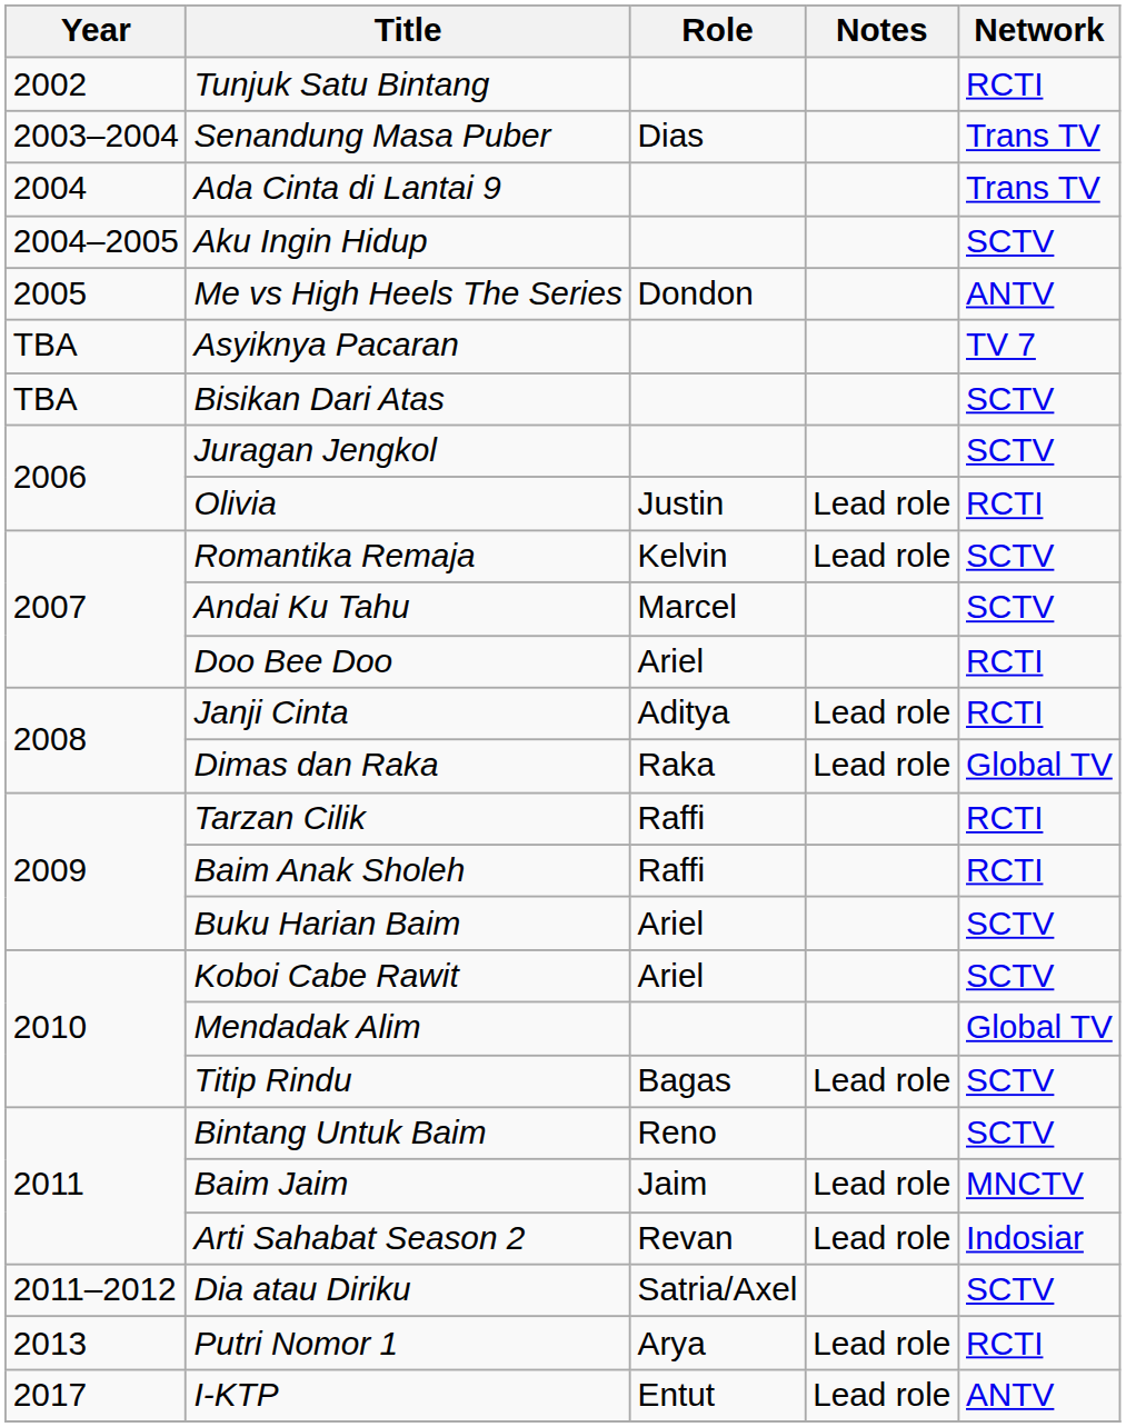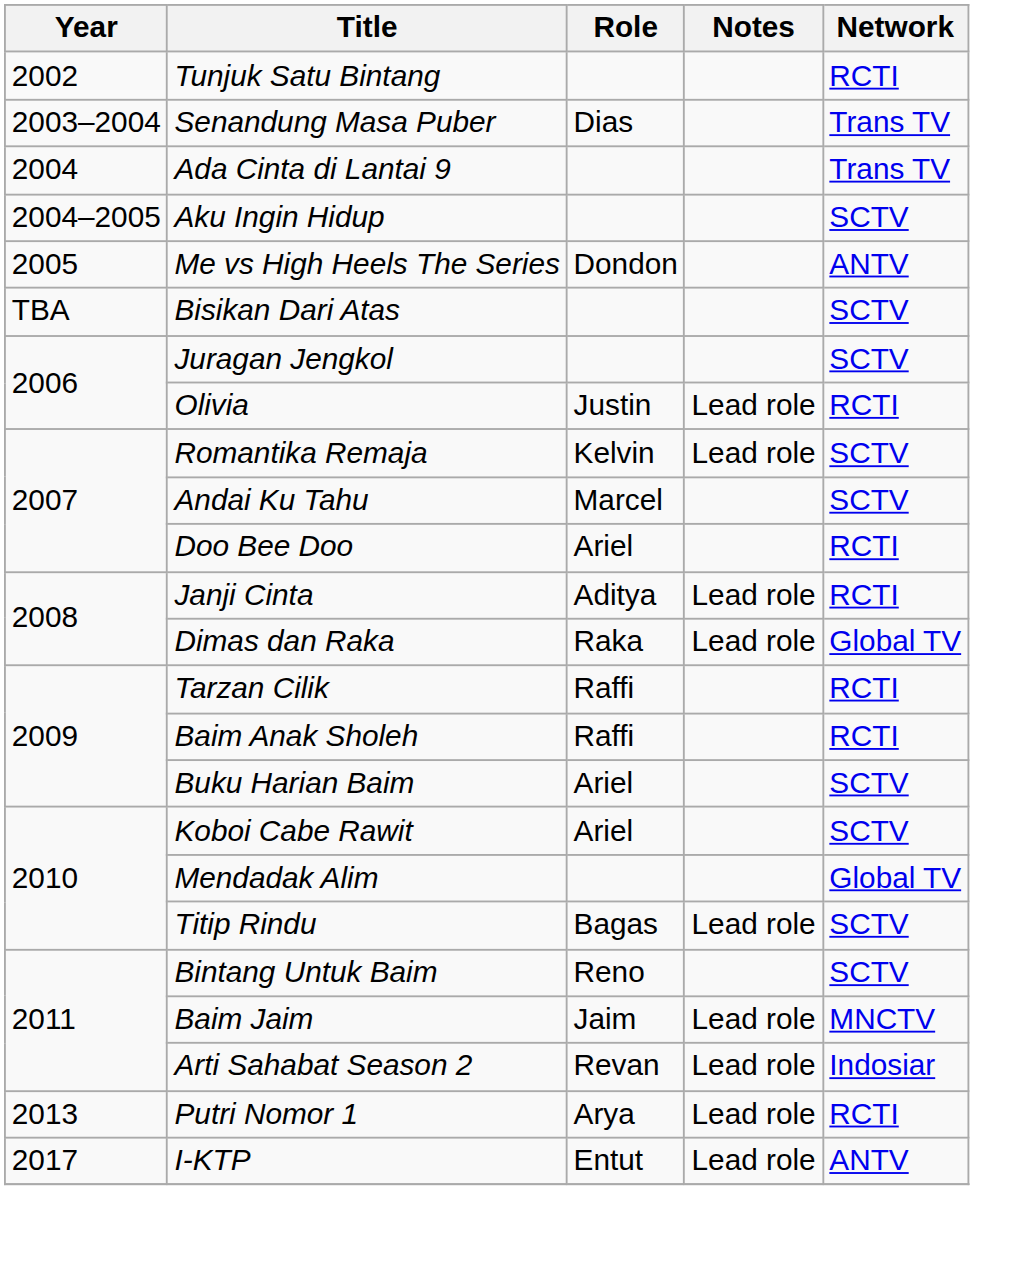 <table class="wikitable">
 <tr>
 <th>Year</th>
 <th>Title</th>
 <th>Role</th>
 <th>Notes</th>
 <th>Network</th>
 </tr>
 <tr>
 <td>2002</td>
 <td><em>Tunjuk Satu Bintang</em></td>
 <td></td>
 <td></td>
 <td><a href='#'>RCTI</a></td>
 </tr>
 <tr>
 <td>2003–2004</td>
 <td><em>Senandung Masa Puber</em></td>
 <td>Dias</td>
 <td></td>
 <td><a href='#'>Trans TV</a></td>
 </tr>
 <tr>
 <td>2004</td>
 <td><em>Ada Cinta di Lantai 9</em></td>
 <td></td>
 <td></td>
 <td><a href='#'>Trans TV</a></td>
 </tr>
 <tr>
 <td>2004–2005</td>
 <td><em>Aku Ingin Hidup</em></td>
 <td></td>
 <td></td>
 <td><a href='#'>SCTV</a></td>
 </tr>
 <tr>
 <td>2005</td>
 <td><em>Me vs High Heels The Series</em></td>
 <td>Dondon</td>
 <td></td>
 <td><a href='#'>ANTV</a></td>
-</tr>
-<tr>
-<td>TBA</td>
-<td><em>Asyiknya Pacaran</em></td>
-<td></td>
-<td></td>
-<td><a href='#'>TV 7</a></td>
 </tr>
 <tr>
 <td>TBA</td>
 <td><em>Bisikan Dari Atas</em></td>
 <td></td>
 <td></td>
 <td><a href='#'>SCTV</a></td>
 </tr>
 <tr>
 <td rowspan="2">2006</td>
 <td><em>Juragan Jengkol</em></td>
 <td></td>
 <td></td>
 <td><a href='#'>SCTV</a></td>
 </tr>
 <tr>
 <td><em>Olivia</em></td>
 <td>Justin</td>
 <td>Lead role</td>
 <td><a href='#'>RCTI</a></td>
 </tr>
 <tr>
 <td rowspan="3">2007</td>
 <td><em>Romantika Remaja</em></td>
 <td>Kelvin</td>
 <td>Lead role</td>
 <td><a href='#'>SCTV</a></td>
 </tr>
 <tr>
 <td><em>Andai Ku Tahu</em></td>
 <td>Marcel</td>
 <td></td>
 <td><a href='#'>SCTV</a></td>
 </tr>
 <tr>
 <td><em>Doo Bee Doo</em></td>
 <td>Ariel</td>
 <td></td>
 <td><a href='#'>RCTI</a></td>
 </tr>
 <tr>
 <td rowspan="2">2008</td>
 <td><em>Janji Cinta</em></td>
 <td>Aditya</td>
 <td>Lead role</td>
 <td><a href='#'>RCTI</a></td>
 </tr>
 <tr>
 <td><em>Dimas dan Raka</em></td>
 <td>Raka</td>
 <td>Lead role</td>
 <td><a href='#'>Global TV</a></td>
 </tr>
 <tr>
 <td rowspan="3">2009</td>
 <td><em>Tarzan Cilik</em></td>
 <td>Raffi</td>
 <td></td>
 <td><a href='#'>RCTI</a></td>
 </tr>
 <tr>
 <td><em>Baim Anak Sholeh</em></td>
 <td>Raffi</td>
 <td></td>
 <td><a href='#'>RCTI</a></td>
 </tr>
 <tr>
 <td><em>Buku Harian Baim</em></td>
 <td>Ariel</td>
 <td></td>
 <td><a href='#'>SCTV</a></td>
 </tr>
 <tr>
 <td rowspan="3">2010</td>
 <td><em>Koboi Cabe Rawit</em></td>
 <td>Ariel</td>
 <td></td>
 <td><a href='#'>SCTV</a></td>
 </tr>
 <tr>
 <td><em>Mendadak Alim</em></td>
 <td></td>
 <td></td>
 <td><a href='#'>Global TV</a></td>
 </tr>
 <tr>
 <td><em>Titip Rindu</em></td>
 <td>Bagas</td>
 <td>Lead role</td>
 <td><a href='#'>SCTV</a></td>
 </tr>
 <tr>
 <td rowspan="3">2011</td>
 <td><em>Bintang Untuk Baim</em></td>
 <td>Reno</td>
 <td></td>
 <td><a href='#'>SCTV</a></td>
 </tr>
 <tr>
 <td><em>Baim Jaim</em></td>
 <td>Jaim</td>
 <td>Lead role</td>
 <td><a href='#'>MNCTV</a></td>
 </tr>
 <tr>
 <td><em>Arti Sahabat Season 2</em></td>
 <td>Revan</td>
 <td>Lead role</td>
 <td><a href='#'>Indosiar</a></td>
 </tr>
 <tr>
-<td>2011–2012</td>
-<td><em>Dia atau Diriku</em></td>
-<td>Satria/Axel</td>
-<td></td>
-<td><a href='#'>SCTV</a></td>
-</tr>
-<tr>
 <td>2013</td>
 <td><em>Putri Nomor 1</em></td>
 <td>Arya</td>
 <td>Lead role</td>
 <td><a href='#'>RCTI</a></td>
 </tr>
 <tr>
 <td>2017</td>
 <td><em>I-KTP</em></td>
 <td>Entut</td>
 <td>Lead role</td>
 <td><a href='#'>ANTV</a></td>
 </tr>
 <tr>
 </tr>
 </table>
